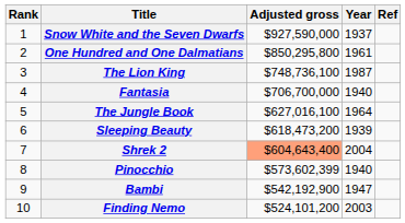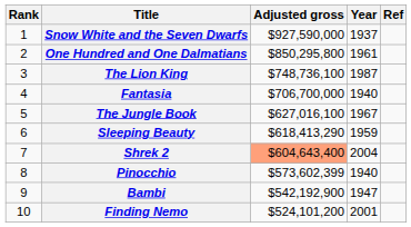 <table class="wikitable sortable plainrowheaders"  style="margin:auto; margin:auto;">
 <tr>
 <th scope="col">Rank</th>
 <th scope="col">Title</th>
 <th scope="col">Adjusted gross</th>
 <th scope="col">Year</th>
 <th scope="col" class="unsortable">Ref</th>
 </tr>
 <tr>
 <td style="text-align:center;">1</td>
 <th scope="row"><em><a href='#'>Snow White and the Seven Dwarfs</a></em></th>
 <td align="right">$927,590,000</td>
 <td style="text-align:center;">1937</td>
 <td style="text-align:center;"></td>
 </tr>
 <tr>
 <td style="text-align:center;">2</td>
 <th scope="row"><em><a href='#'>One Hundred and One Dalmatians</a></em></th>
 <td align="right">$850,295,800</td>
 <td style="text-align:center;">1961</td>
 <td style="text-align:center;"></td>
 </tr>
 <tr>
 <td style="text-align:center;">3</td>
 <th scope="row"><em><a href='#'>The Lion King</a></em></th>
 <td align="right">$748,736,100</td>
 <td style="text-align:center;">1987</td>
 <td style="text-align:center;"></td>
 </tr>
 <tr>
 <td style="text-align:center;">4</td>
 <th scope="row"><em><a href='#'>Fantasia</a></em> </th>
 <td align="right">$706,700,000</td>
 <td style="text-align:center;">1940</td>
 <td style="text-align:center;"></td>
 </tr>
 <tr>
 <td style="text-align:center;">5</td>
 <th scope="row"><em><a href='#'>The Jungle Book</a></em></th>
 <td align="right">$627,016,100</td>
-<td style="text-align:center;">1964</td>
+<td style="text-align:center;">1967</td>
 <td style="text-align:center;"></td>
 </tr>
 <tr>
 <td style="text-align:center;">6</td>
 <th scope="row"><em><a href='#'>Sleeping Beauty</a></em></th>
-<td align="right">$618,473,200</td>
-<td style="text-align:center;">1939</td>
+<td align="right">$618,413,290</td>
+<td style="text-align:center;">1959</td>
 <td style="text-align:center;"></td>
 </tr>
 <tr>
 <td style="text-align:center;">7</td>
 <th scope="row"><em><a href='#'>Shrek 2</a></em></th>
 <td align="right" style="background: lightsalmon;">$604,643,400</td>
 <td style="text-align:center;">2004</td>
 <td style="text-align:center;"></td>
 </tr>
 <tr>
 <td style="text-align:center;">8</td>
 <th scope="row"><em><a href='#'>Pinocchio</a></em></th>
 <td align="right">$573,602,399</td>
 <td style="text-align:center;">1940</td>
 <td style="text-align:center;"></td>
 </tr>
 <tr>
 <td style="text-align:center;">9</td>
 <th scope="row"><em><a href='#'>Bambi</a></em></th>
 <td align="right">$542,192,900</td>
 <td style="text-align:center;">1947</td>
 <td style="text-align:center;"></td>
 </tr>
 <tr>
 <td style="text-align:center;">10</td>
 <th scope="row"><em><a href='#'>Finding Nemo</a></em></th>
 <td align="right">$524,101,200</td>
-<td style="text-align:center;">2003</td>
+<td style="text-align:center;">2001</td>
 <td style="text-align:center;"></td>
 </tr>
 </table>
